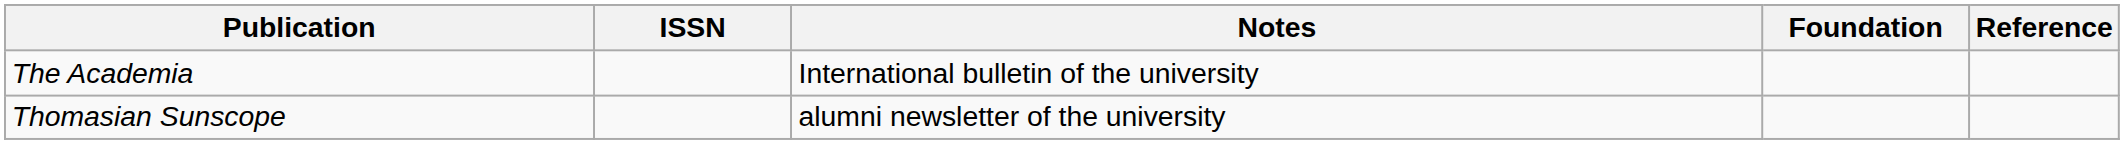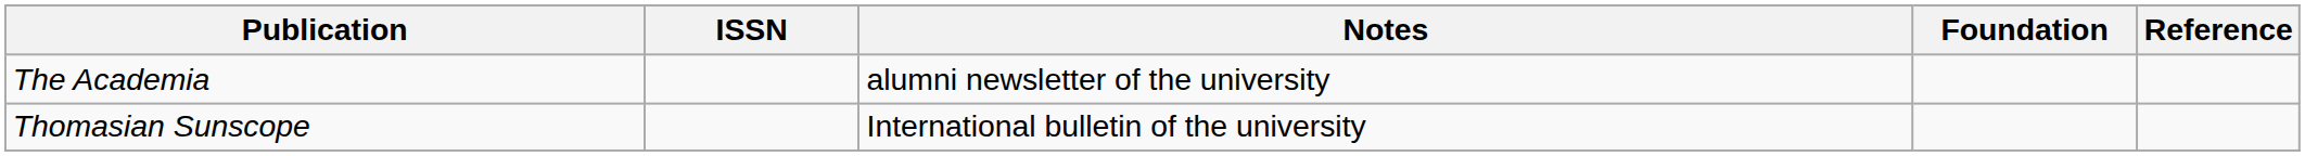 <table class="wikitable sortable"  style="width:85%; font-size:90%;">
 <tr>
 <th style="width:30%;">Publication</th>
 <th ! style="width:10%;">ISSN</th>
 <th ! style="width:50%;" class="unsortable">Notes</th>
 <th ! style="width:10%;">Foundation</th>
 <th ! style="width:5%;" class="unsortable">Reference</th>
 </tr>
 <tr>
 <td><em>The Academia</em></td>
 <td></td>
-<td>International bulletin of the university</td>
+<td>alumni newsletter of the university</td>
 <td></td>
 <td style="text-align:center;"></td>
 </tr>
 <tr>
 <td><em>Thomasian Sunscope</em></td>
 <td></td>
-<td>alumni newsletter of the university</td>
+<td>International bulletin of the university</td>
 <td></td>
 <td style="text-align:center;"></td>
 </tr>
 </table>
